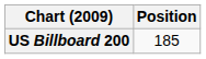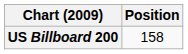 <table class="wikitable plainrowheaders" style="text-align:center">
 <tr>
 <th scope="col">Chart (2009)</th>
 <th scope="col">Position</th>
 </tr>
 <tr>
 <th scope="row">US <em>Billboard</em> 200</th>
-<td>185</td>
+<td>158</td>
 </tr>
 </table>
